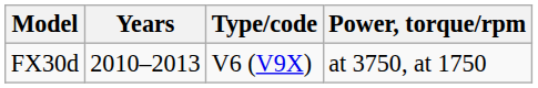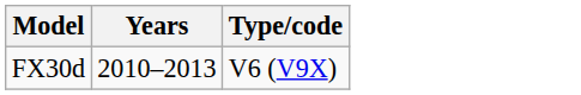 <table class="wikitable">
 <tr>
 <th>Model</th>
 <th>Years</th>
 <th>Type/code</th>
-<th>Power, torque/rpm</th>
 </tr>
 <tr>
 <td>FX30d</td>
 <td>2010–2013</td>
 <td> V6 (<a href='#'>V9X</a>)</td>
-<td> at 3750,  at 1750</td>
 </tr>
 </table>
